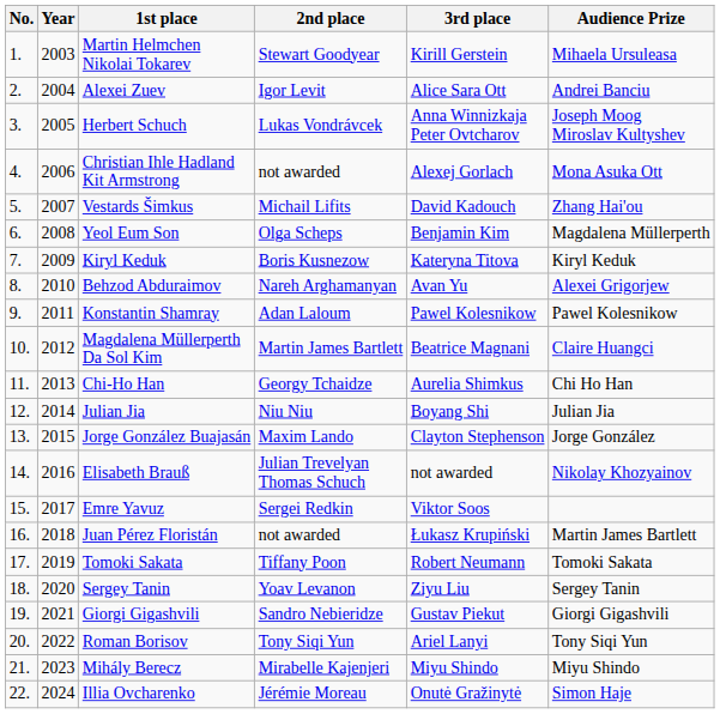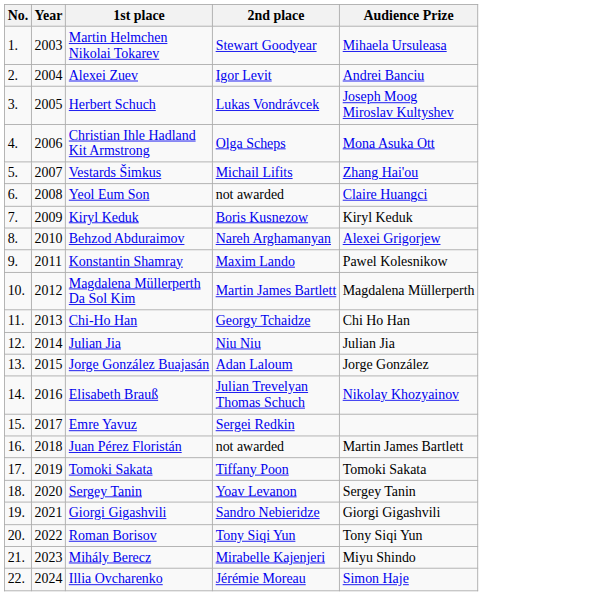 <table class="wikitable">
 <tr>
 <th>No.</th>
 <th>Year</th>
 <th>1st place</th>
 <th>2nd place</th>
-<th>3rd place</th>
 <th>Audience Prize</th>
 </tr>
 <tr>
 <td>1.</td>
 <td>2003</td>
 <td><a href='#'>Martin Helmchen</a><br><a href='#'>Nikolai Tokarev</a></td>
 <td><a href='#'>Stewart Goodyear</a></td>
-<td><a href='#'>Kirill Gerstein</a></td>
 <td><a href='#'>Mihaela Ursuleasa</a></td>
 </tr>
 <tr>
 <td>2.</td>
 <td>2004</td>
 <td><a href='#'>Alexei Zuev</a></td>
 <td><a href='#'>Igor Levit</a></td>
-<td><a href='#'>Alice Sara Ott</a></td>
 <td><a href='#'>Andrei Banciu</a></td>
 </tr>
 <tr>
 <td>3.</td>
 <td>2005</td>
 <td><a href='#'>Herbert Schuch</a></td>
 <td><a href='#'>Lukas Vondrávcek</a></td>
-<td><a href='#'>Anna Winnizkaja</a><br><a href='#'>Peter Ovtcharov</a></td>
 <td><a href='#'>Joseph Moog</a><br><a href='#'>Miroslav Kultyshev</a></td>
 </tr>
 <tr>
 <td>4.</td>
 <td>2006</td>
 <td><a href='#'>Christian Ihle Hadland</a><br><a href='#'>Kit Armstrong</a></td>
-<td>not awarded</td>
-<td><a href='#'>Alexej Gorlach</a></td>
+<td><a href='#'>Olga Scheps</a></td>
 <td><a href='#'>Mona Asuka Ott</a></td>
 </tr>
 <tr>
 <td>5.</td>
 <td>2007</td>
 <td><a href='#'>Vestards Šimkus</a></td>
 <td><a href='#'>Michail Lifits</a></td>
-<td><a href='#'>David Kadouch</a></td>
 <td><a href='#'>Zhang Hai'ou</a></td>
 </tr>
 <tr>
 <td>6.</td>
 <td>2008</td>
 <td><a href='#'>Yeol Eum Son</a></td>
-<td><a href='#'>Olga Scheps</a></td>
-<td><a href='#'>Benjamin Kim</a></td>
-<td>Magdalena Müllerperth</td>
+<td>not awarded</td>
+<td><a href='#'>Claire Huangci</a></td>
 </tr>
 <tr>
 <td>7.</td>
 <td>2009</td>
 <td><a href='#'>Kiryl Keduk</a></td>
 <td><a href='#'>Boris Kusnezow</a></td>
-<td><a href='#'>Kateryna Titova</a></td>
 <td>Kiryl Keduk</td>
 </tr>
 <tr>
 <td>8.</td>
 <td>2010</td>
 <td><a href='#'>Behzod Abduraimov</a></td>
 <td><a href='#'>Nareh Arghamanyan</a></td>
-<td><a href='#'>Avan Yu</a></td>
 <td><a href='#'>Alexei Grigorjew</a></td>
 </tr>
 <tr>
 <td>9.</td>
 <td>2011</td>
 <td><a href='#'>Konstantin Shamray</a></td>
-<td><a href='#'>Adan Laloum</a></td>
-<td><a href='#'>Pawel Kolesnikow</a></td>
+<td><a href='#'>Maxim Lando</a></td>
 <td>Pawel Kolesnikow</td>
 </tr>
 <tr>
 <td>10.</td>
 <td>2012</td>
 <td><a href='#'>Magdalena Müllerperth</a><br><a href='#'>Da Sol Kim</a></td>
 <td><a href='#'>Martin James Bartlett</a></td>
-<td><a href='#'>Beatrice Magnani</a></td>
-<td><a href='#'>Claire Huangci</a></td>
+<td>Magdalena Müllerperth</td>
 </tr>
 <tr>
 <td>11.</td>
 <td>2013</td>
 <td><a href='#'>Chi-Ho Han</a></td>
 <td><a href='#'>Georgy Tchaidze</a></td>
-<td><a href='#'>Aurelia Shimkus</a></td>
 <td>Chi Ho Han</td>
 </tr>
 <tr>
 <td>12.</td>
 <td>2014</td>
 <td><a href='#'>Julian Jia</a></td>
 <td><a href='#'>Niu Niu</a></td>
-<td><a href='#'>Boyang Shi</a></td>
 <td>Julian Jia</td>
 </tr>
 <tr>
 <td>13.</td>
 <td>2015</td>
 <td><a href='#'>Jorge González Buajasán</a></td>
-<td><a href='#'>Maxim Lando</a></td>
-<td><a href='#'>Clayton Stephenson</a></td>
+<td><a href='#'>Adan Laloum</a></td>
 <td>Jorge González</td>
 </tr>
 <tr>
 <td>14.</td>
 <td>2016</td>
 <td><a href='#'>Elisabeth Brauß</a></td>
 <td><a href='#'>Julian Trevelyan</a><br><a href='#'>Thomas Schuch</a></td>
-<td>not awarded</td>
 <td><a href='#'>Nikolay Khozyainov</a></td>
 </tr>
 <tr>
 <td>15.</td>
 <td>2017</td>
 <td><a href='#'>Emre Yavuz</a></td>
 <td><a href='#'>Sergei Redkin</a></td>
-<td><a href='#'>Viktor Soos</a></td>
 <td></td>
 </tr>
 <tr>
 <td>16.</td>
 <td>2018</td>
 <td><a href='#'>Juan Pérez Floristán</a></td>
 <td>not awarded</td>
-<td><a href='#'>Łukasz Krupiński</a></td>
 <td>Martin James Bartlett</td>
 </tr>
 <tr>
 <td>17.</td>
 <td>2019</td>
 <td><a href='#'>Tomoki Sakata</a></td>
 <td><a href='#'>Tiffany Poon</a></td>
-<td><a href='#'>Robert Neumann</a></td>
 <td>Tomoki Sakata</td>
 </tr>
 <tr>
 <td>18.</td>
 <td>2020</td>
 <td><a href='#'>Sergey Tanin</a></td>
 <td><a href='#'>Yoav Levanon</a></td>
-<td><a href='#'>Ziyu Liu</a></td>
 <td>Sergey Tanin</td>
 </tr>
 <tr>
 <td>19.</td>
 <td>2021</td>
 <td><a href='#'>Giorgi Gigashvili</a></td>
 <td><a href='#'>Sandro Nebieridze</a></td>
-<td><a href='#'>Gustav Piekut</a></td>
 <td>Giorgi Gigashvili</td>
 </tr>
 <tr>
 <td>20.</td>
 <td>2022</td>
 <td><a href='#'>Roman Borisov</a></td>
 <td><a href='#'>Tony Siqi Yun</a></td>
-<td><a href='#'>Ariel Lanyi</a></td>
 <td>Tony Siqi Yun</td>
 </tr>
 <tr>
 <td>21.</td>
 <td>2023</td>
 <td><a href='#'>Mihály Berecz</a></td>
 <td><a href='#'>Mirabelle Kajenjeri</a></td>
-<td><a href='#'>Miyu Shindo</a></td>
 <td>Miyu Shindo</td>
 </tr>
 <tr>
 <td>22.</td>
 <td>2024</td>
 <td><a href='#'>Illia Ovcharenko</a></td>
 <td><a href='#'>Jérémie Moreau</a></td>
-<td><a href='#'>Onutė Gražinytė</a></td>
 <td><a href='#'>Simon Haje</a></td>
 </tr>
 </table>
